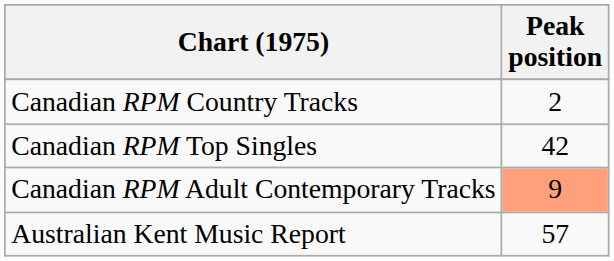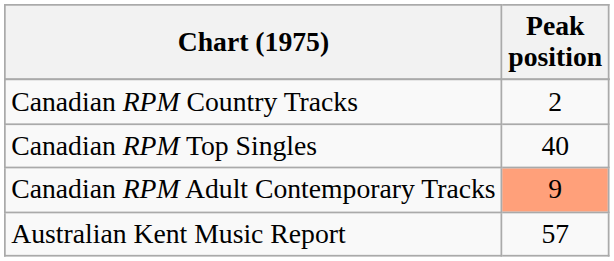 <table class="wikitable sortable">
 <tr>
 <th>Chart (1975)</th>
 <th>Peak<br>position</th>
 </tr>
 <tr>
 </tr>
 <tr>
 </tr>
 <tr>
 <td>Canadian <em>RPM</em> Country Tracks</td>
 <td align="center">2</td>
 </tr>
 <tr>
 <td>Canadian <em>RPM</em> Top Singles</td>
-<td align="center">42</td>
+<td align="center">40</td>
 </tr>
 <tr>
 <td>Canadian <em>RPM</em> Adult Contemporary Tracks</td>
 <td align="center" style="background: lightsalmon;">9</td>
 </tr>
 <tr>
 <td>Australian Kent Music Report</td>
 <td align="center">57</td>
 </tr>
 </table>
